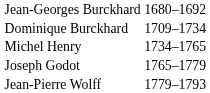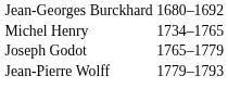 <table>
 <tr>
 <td>Jean-Georges Burckhard</td>
 <td>1680–1692</td>
-</tr>
-<tr>
-<td>Dominique Burckhard</td>
-<td>1709–1734</td>
 </tr>
 <tr>
 <td>Michel Henry</td>
 <td>1734–1765</td>
 </tr>
 <tr>
 <td>Joseph Godot</td>
 <td>1765–1779</td>
 </tr>
 <tr>
 <td>Jean-Pierre Wolff</td>
 <td>1779–1793</td>
 </tr>
 </table>
